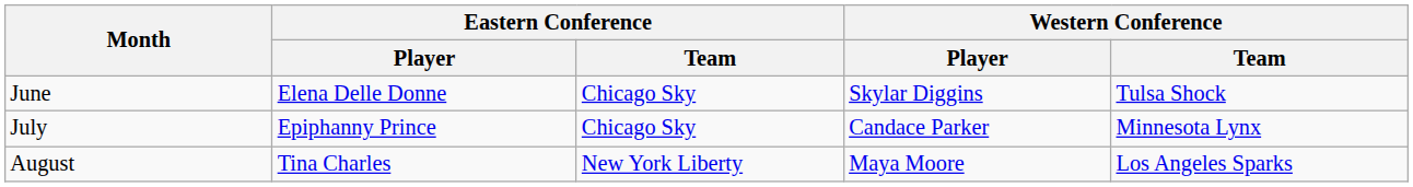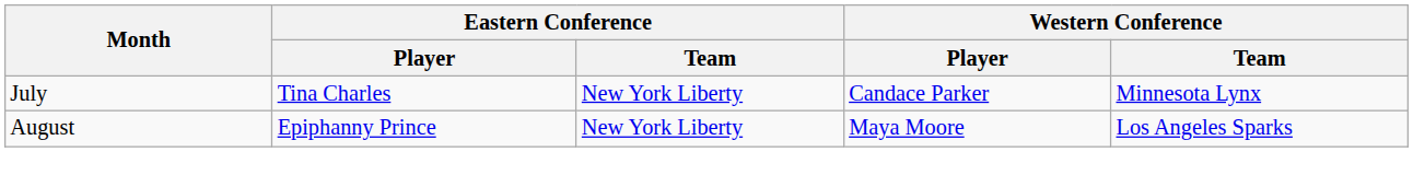 <table class="wikitable" style="width: 80%">
 <tr>
 <th rowspan=2 width=60>Month</th>
 <th colspan=2 width=120>Eastern Conference</th>
 <th colspan=2 width=120>Western Conference</th>
 </tr>
 <tr>
 <th width=60>Player</th>
 <th width=60>Team</th>
 <th width=60>Player</th>
 <th width=60>Team</th>
 </tr>
 <tr>
-<td>June</td>
-<td><a href='#'>Elena Delle Donne</a></td>
-<td><a href='#'>Chicago Sky</a></td>
-<td><a href='#'>Skylar Diggins</a></td>
-<td><a href='#'>Tulsa Shock</a></td>
-</tr>
-<tr>
 <td>July</td>
-<td><a href='#'>Epiphanny Prince</a></td>
-<td><a href='#'>Chicago Sky</a></td>
+<td><a href='#'>Tina Charles</a></td>
+<td><a href='#'>New York Liberty</a></td>
 <td><a href='#'>Candace Parker</a></td>
 <td><a href='#'>Minnesota Lynx</a></td>
 </tr>
 <tr>
 <td>August</td>
-<td><a href='#'>Tina Charles</a></td>
+<td><a href='#'>Epiphanny Prince</a></td>
 <td><a href='#'>New York Liberty</a></td>
 <td><a href='#'>Maya Moore</a></td>
 <td><a href='#'>Los Angeles Sparks</a></td>
 </tr>
 </table>
